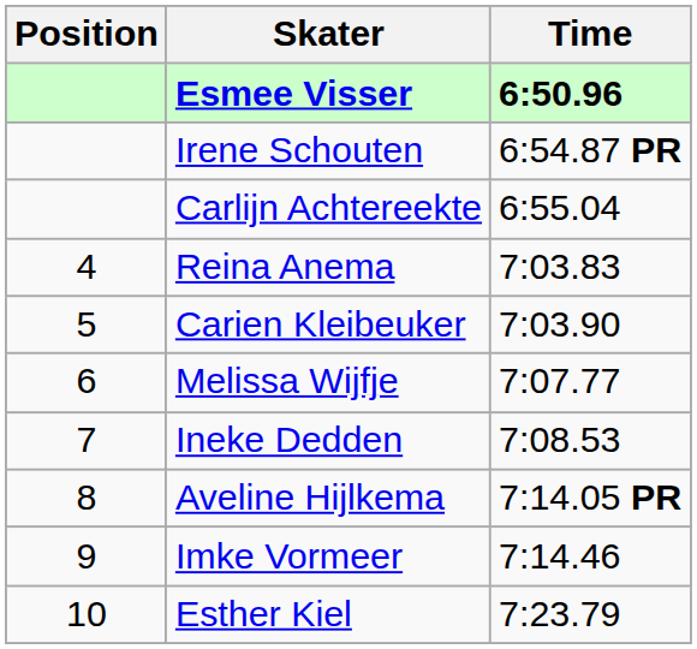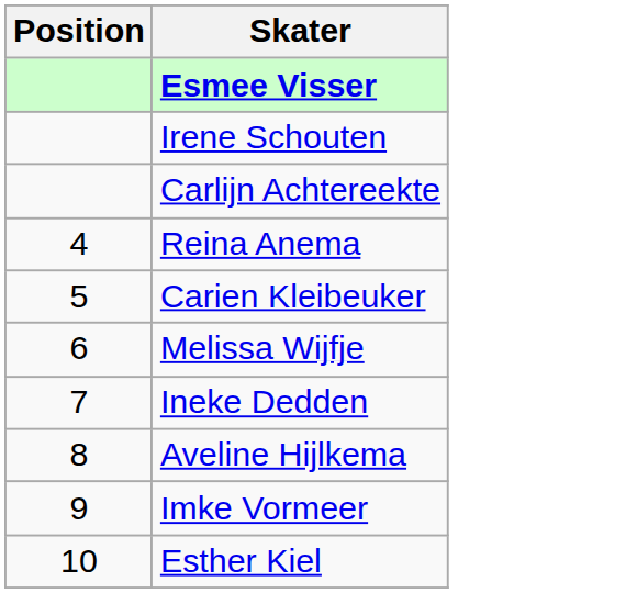 <table class="wikitable">
 <tr>
 <th>Position</th>
 <th>Skater</th>
-<th>Time</th>
 </tr>
 <tr bgcolor=ccffcc>
 <td align="center"></td>
 <td><strong><a href='#'>Esmee Visser</a></strong></td>
-<td><strong>6:50.96</strong></td>
 </tr>
 <tr>
 <td align="center"></td>
 <td><a href='#'>Irene Schouten</a></td>
-<td>6:54.87 <strong>PR</strong></td>
 </tr>
 <tr>
 <td align="center"></td>
 <td><a href='#'>Carlijn Achtereekte</a></td>
-<td>6:55.04</td>
 </tr>
 <tr>
 <td align="center">4</td>
 <td><a href='#'>Reina Anema</a></td>
-<td>7:03.83</td>
 </tr>
 <tr>
 <td align="center">5</td>
 <td><a href='#'>Carien Kleibeuker</a></td>
-<td>7:03.90</td>
 </tr>
 <tr>
 <td align="center">6</td>
 <td><a href='#'>Melissa Wijfje</a></td>
-<td>7:07.77</td>
 </tr>
 <tr>
 <td align="center">7</td>
 <td><a href='#'>Ineke Dedden</a></td>
-<td>7:08.53</td>
 </tr>
 <tr>
 <td align="center">8</td>
 <td><a href='#'>Aveline Hijlkema</a></td>
-<td>7:14.05 <strong>PR</strong></td>
 </tr>
 <tr>
 <td align="center">9</td>
 <td><a href='#'>Imke Vormeer</a></td>
-<td>7:14.46</td>
 </tr>
 <tr>
 <td align="center">10</td>
 <td><a href='#'>Esther Kiel</a></td>
-<td>7:23.79</td>
 </tr>
 </table>
